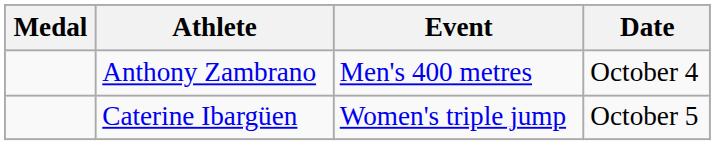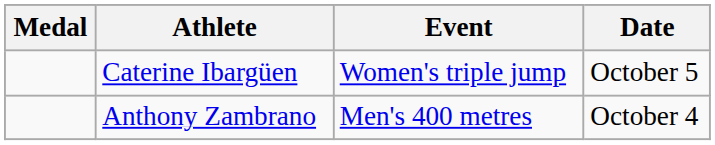 <table class="wikitable" style="font-size:90%" width=60%>
 <tr>
 <th>Medal</th>
 <th>Athlete</th>
 <th>Event</th>
 <th>Date</th>
 </tr>
 <tr>
 <td></td>
+<td><a href='#'>Caterine Ibargüen</a></td>
+<td><a href='#'>Women's triple jump</a></td>
+<td>October 5</td>
+</tr>
+<tr>
+<td></td>
 <td><a href='#'>Anthony Zambrano</a></td>
 <td><a href='#'>Men's 400 metres</a></td>
 <td>October 4</td>
 </tr>
-<tr>
-<td></td>
-<td><a href='#'>Caterine Ibargüen</a></td>
-<td><a href='#'>Women's triple jump</a></td>
-<td>October 5</td>
-</tr>
 </table>
